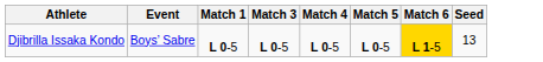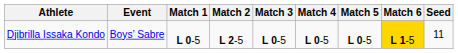 <table class="wikitable" border="1" style="font-size:90%">
 <tr>
 <th>Athlete</th>
 <th>Event</th>
 <th>Match 1</th>
+<th>Match 2</th>
 <th>Match 3</th>
 <th>Match 4</th>
 <th>Match 5</th>
 <th>Match 6</th>
 <th>Seed</th>
 </tr>
 <tr>
 <td><a href='#'>Djibrilla Issaka Kondo</a></td>
 <td><a href='#'>Boys’ Sabre</a></td>
 <td align=center><br> <strong>L</strong> <strong>0</strong>-5</td>
+<td align=center><br> <strong>L</strong> <strong>2</strong>-5</td>
 <td align=center><br> <strong>L</strong> <strong>0</strong>-5</td>
 <td align=center><br> <strong>L</strong> <strong>0</strong>-5</td>
 <td align=center><br> <strong>L</strong> <strong>0</strong>-5</td>
 <td align=center style="background: gold;"><br> <strong>L</strong> <strong>1</strong>-5</td>
-<td align=center>13</td>
+<td align=center>11</td>
 </tr>
 </table>
